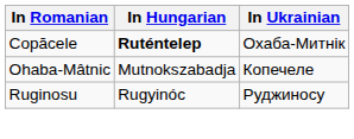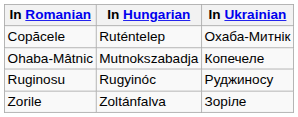 <table class="wikitable">
 <tr>
 <th>In <a href='#'>Romanian</a></th>
 <th>In <a href='#'>Hungarian</a></th>
 <th>In <a href='#'>Ukrainian</a></th>
 </tr>
 <tr>
 <td>Copăcele</td>
-<td><strong>Ruténtelep</strong></td>
+<td>Ruténtelep</td>
 <td>Охаба-Митнік</td>
 </tr>
 <tr>
 <td>Ohaba-Mâtnic</td>
 <td>Mutnokszabadja</td>
 <td>Копечеле</td>
 </tr>
 <tr>
 <td>Ruginosu</td>
 <td>Rugyinóc</td>
 <td>Руджиносу</td>
 </tr>
+<tr>
+<td>Zorile</td>
+<td>Zoltánfalva</td>
+<td>Зоріле</td>
+</tr>
 </table>
